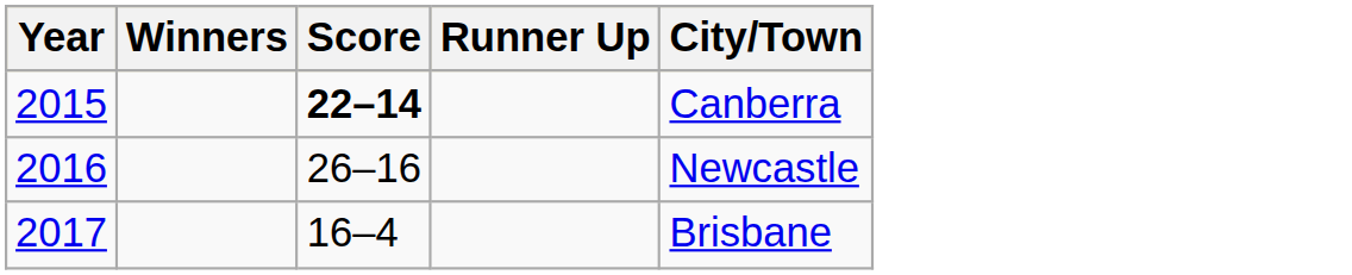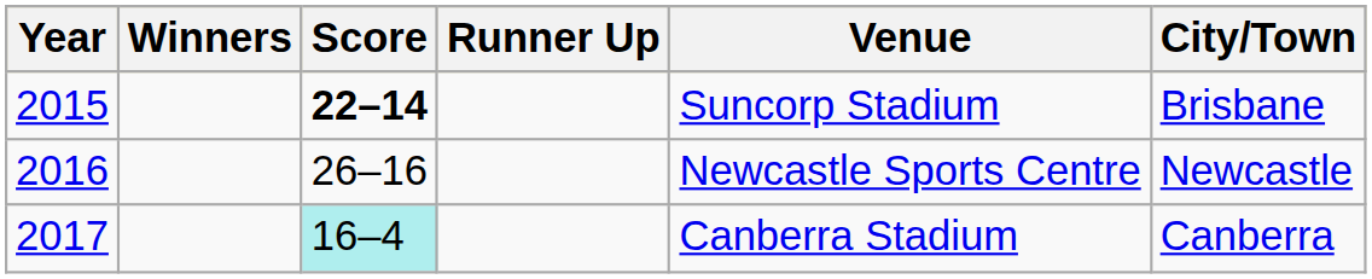 <table class="wikitable">
 <tr bgcolor=#bdb76b>
 <th>Year</th>
 <th>Winners</th>
 <th>Score</th>
 <th>Runner Up</th>
+<th>Venue</th>
 <th>City/Town</th>
 </tr>
 <tr>
 <td><a href='#'>2015</a></td>
 <td><strong></strong></td>
 <td><strong>22–14</strong></td>
 <td></td>
-<td><a href='#'>Canberra</a></td>
+<td><a href='#'>Suncorp Stadium</a></td>
+<td><a href='#'>Brisbane</a></td>
 </tr>
 <tr>
 <td><a href='#'>2016</a></td>
 <td><strong></strong></td>
 <td>26–16</td>
 <td></td>
+<td><a href='#'>Newcastle Sports Centre</a></td>
 <td><a href='#'>Newcastle</a></td>
 </tr>
 <tr>
 <td><a href='#'>2017</a></td>
 <td><strong></strong></td>
-<td>16–4</td>
+<td style="background: paleturquoise;">16–4</td>
 <td></td>
-<td><a href='#'>Brisbane</a></td>
+<td><a href='#'>Canberra Stadium</a></td>
+<td><a href='#'>Canberra</a></td>
 </tr>
 </table>
